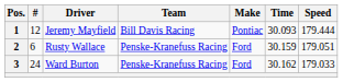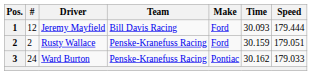 <table class="wikitable" style="font-size:95%">
 <tr>
 <th>Pos.</th>
 <th>#</th>
 <th>Driver</th>
 <th>Team</th>
 <th>Make</th>
 <th>Time</th>
 <th>Speed</th>
 </tr>
 <tr>
 <th>1</th>
 <td>12</td>
 <td><a href='#'>Jeremy Mayfield</a></td>
 <td><a href='#'>Bill Davis Racing</a></td>
-<td><a href='#'>Pontiac</a></td>
+<td><a href='#'>Ford</a></td>
 <td>30.093</td>
 <td>179.444</td>
 </tr>
 <tr>
 <th>2</th>
-<td>6</td>
+<td>2</td>
 <td><a href='#'>Rusty Wallace</a></td>
 <td><a href='#'>Penske-Kranefuss Racing</a></td>
 <td><a href='#'>Ford</a></td>
 <td>30.159</td>
 <td>179.051</td>
 </tr>
 <tr>
 <th>3</th>
 <td>24</td>
 <td><a href='#'>Ward Burton</a></td>
 <td><a href='#'>Penske-Kranefuss Racing</a></td>
-<td><a href='#'>Ford</a></td>
+<td><a href='#'>Pontiac</a></td>
 <td>30.162</td>
 <td>179.033</td>
 </tr>
 <tr>
 <th colspan="7"></th>
 </tr>
 </table>
